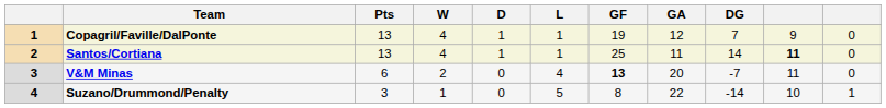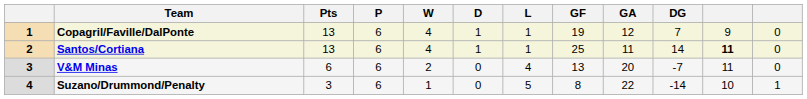 <table class="wikitable sortable" style="text-align:center; font-size:90%;width:80%">
 <tr>
 <th bgcolor=#ffe5b4 width="5%"><span></span></th>
 <th bgcolor=#ffe5b4 width="25%"><span>Team</span></th>
 <th bgcolor=#ffe5b4 width="5%"><span>Pts</span></th>
+<th bgcolor=#ffe5b4 width="5%"><span>P</span></th>
 <th bgcolor=#ffe5b4 width="5%"><span>W</span></th>
 <th bgcolor=#ffe5b4 width="5%"><span>D</span></th>
 <th bgcolor=#ffe5b4 width="5%"><span>L</span></th>
 <th bgcolor=#ffe5b4 width="5%"><span>GF</span></th>
 <th bgcolor=#ffe5b4 width="5%"><span>GA</span></th>
 <th bgcolor=#ffe5b4 width="5%"><span>DG</span></th>
 <th bgcolor=#ffe5b4 width="5%"></th>
 <th bgcolor=#ffe5b4 width="5%"></th>
 </tr>
 <tr bgcolor=#f5f5dc>
 <td bgcolor=wheat align="center"><strong>1</strong></td>
 <td align=left><strong> Copagril/Faville/DalPonte</strong></td>
 <td>13</td>
+<td>6</td>
 <td>4</td>
 <td>1</td>
 <td>1</td>
 <td>19</td>
 <td>12</td>
 <td>7</td>
 <td>9</td>
 <td>0</td>
 </tr>
 <tr bgcolor=#f5f5dc>
 <td bgcolor=wheat align="center"><strong>2</strong></td>
 <td align=left><strong> <a href='#'>Santos/Cortiana</a></strong></td>
 <td>13</td>
+<td>6</td>
 <td>4</td>
 <td>1</td>
 <td>1</td>
 <td>25</td>
 <td>11</td>
 <td>14</td>
 <td><strong>11</strong></td>
 <td>0</td>
 </tr>
 <tr bgcolor=whitesmoke>
 <td bgcolor=#DCDCDC align="center"><strong>3</strong></td>
 <td align=left><strong> <a href='#'>V&M Minas</a></strong></td>
 <td>6</td>
+<td>6</td>
 <td>2</td>
 <td>0</td>
 <td>4</td>
-<td><strong>13</strong></td>
+<td>13</td>
 <td>20</td>
 <td>-7</td>
 <td>11</td>
 <td>0</td>
 </tr>
 <tr bgcolor=whitesmoke>
 <td bgcolor=#DCDCDC align="center"><strong>4</strong></td>
 <td align=left><strong> Suzano/Drummond/Penalty</strong></td>
 <td>3</td>
+<td>6</td>
 <td>1</td>
 <td>0</td>
 <td>5</td>
 <td>8</td>
 <td>22</td>
 <td>-14</td>
 <td>10</td>
 <td>1</td>
 </tr>
 </table>
